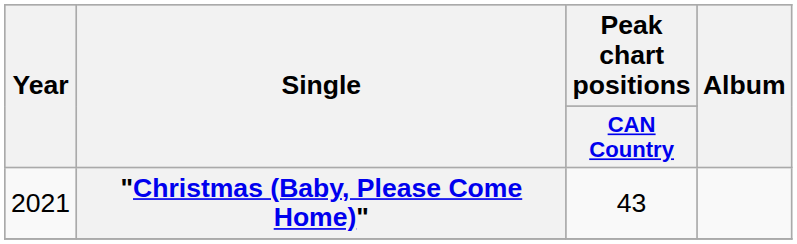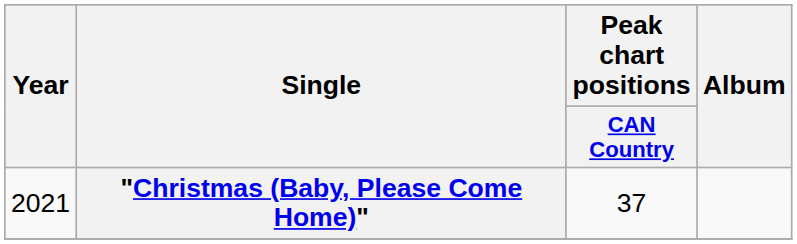 <table class="wikitable plainrowheaders" style="text-align:center;">
 <tr>
 <th rowspan="2">Year</th>
 <th rowspan="2" style="width:18em;">Single</th>
 <th>Peak chart<br>positions</th>
 <th rowspan="2">Album</th>
 </tr>
 <tr style="font-size:smaller;">
 <th style="width:3.5em;"><a href='#'>CAN Country</a><br></th>
 </tr>
 <tr>
 <td>2021</td>
 <th scope="row">"<a href='#'>Christmas (Baby, Please Come Home)</a>"</th>
-<td>43</td>
+<td>37</td>
 <td></td>
 </tr>
 <tr>
 </tr>
 </table>
